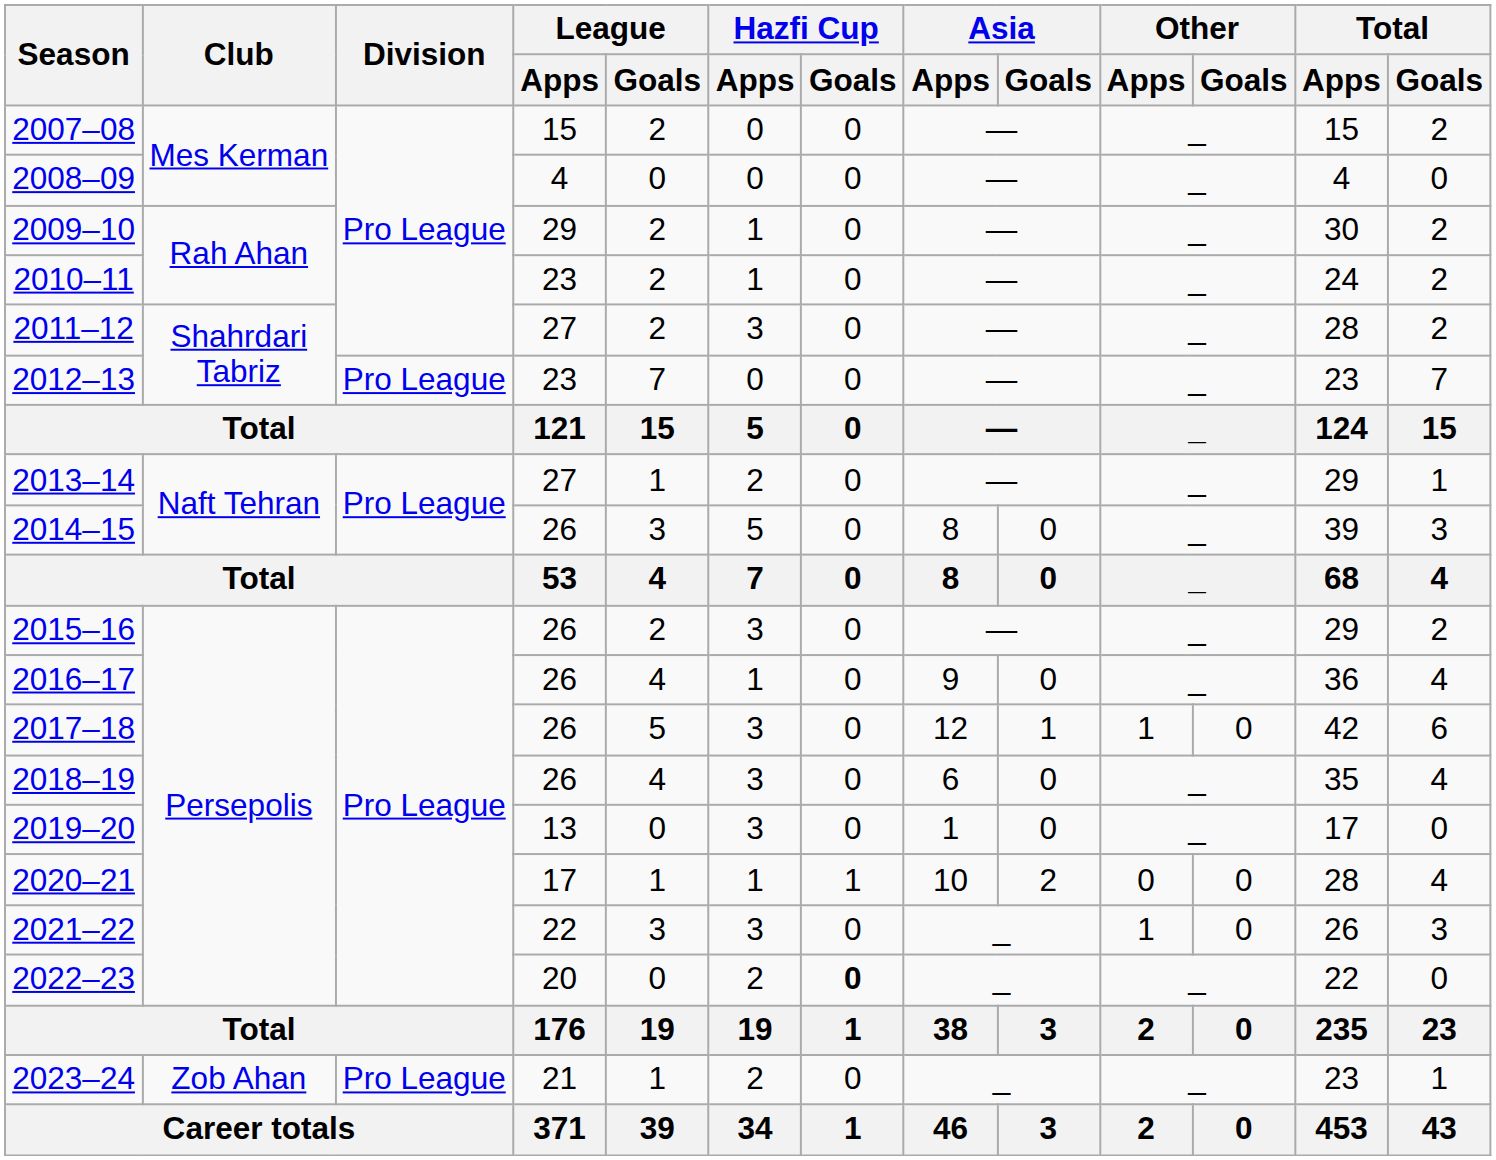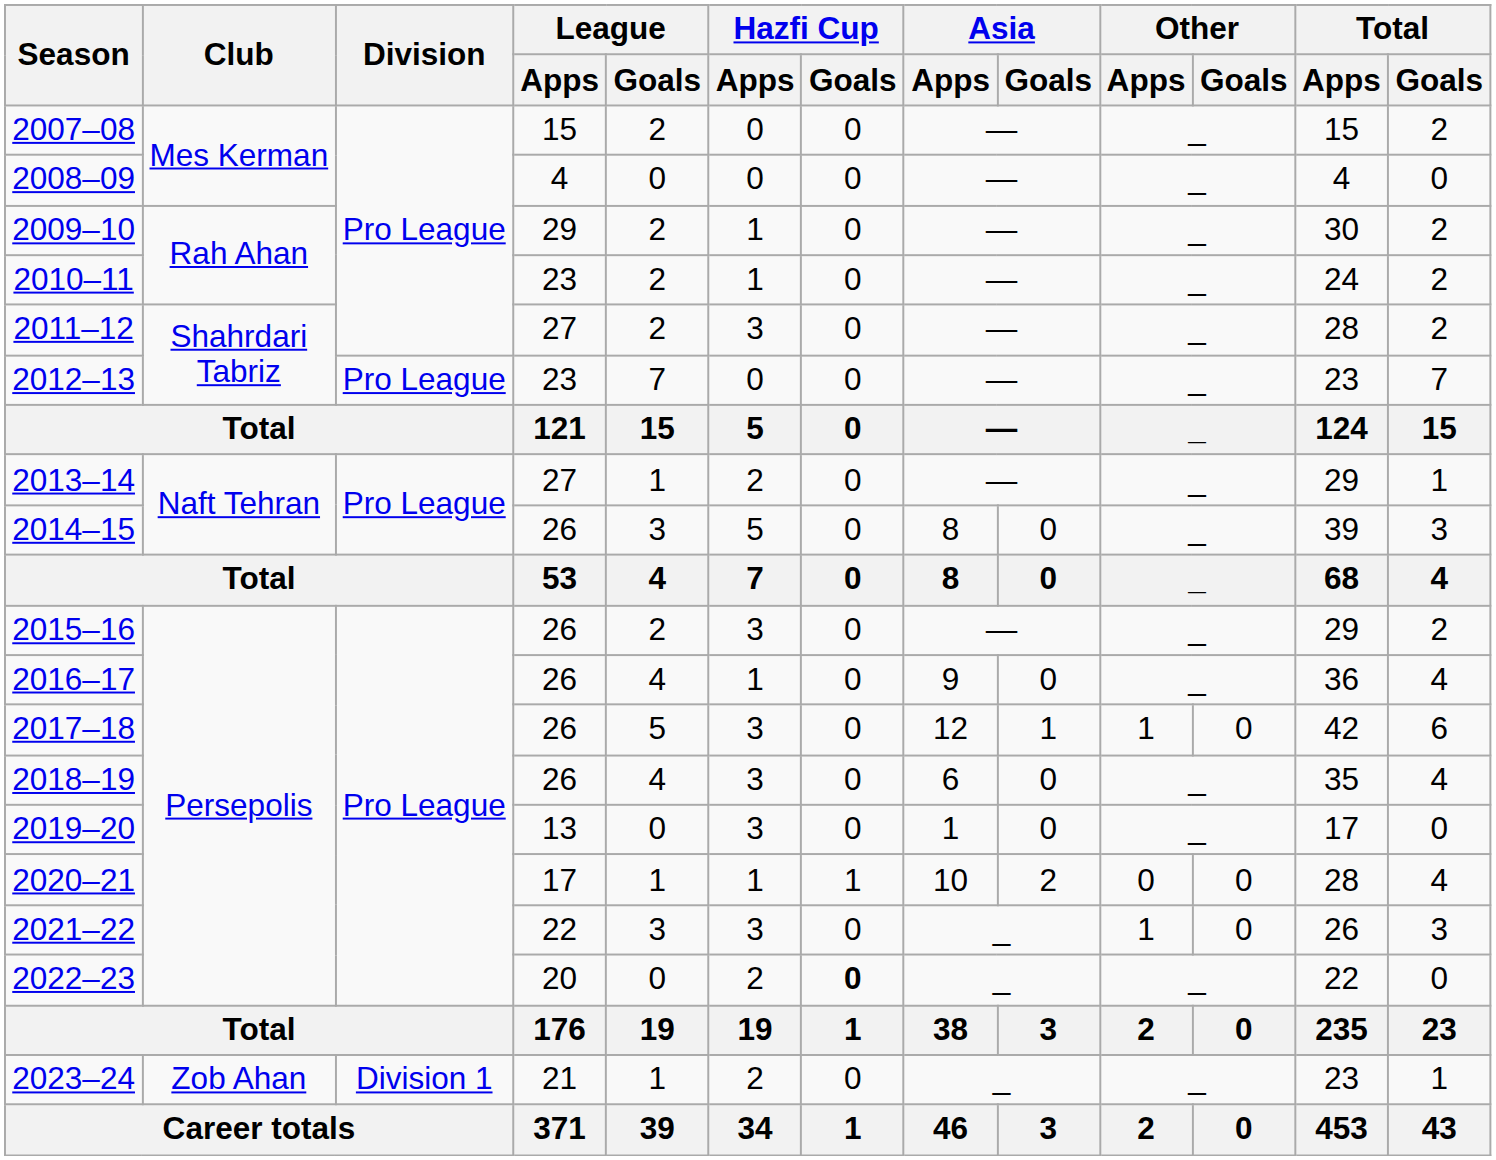 <table class="wikitable" style="text-align: center;">
 <tr>
 <th rowspan=2>Season</th>
 <th rowspan=2>Club</th>
 <th rowspan=2>Division</th>
 <th colspan=2>League</th>
 <th colspan=2><a href='#'>Hazfi Cup</a></th>
 <th colspan=2><a href='#'>Asia</a></th>
 <th colspan="2">Other</th>
 <th colspan=2>Total</th>
 </tr>
 <tr>
 <th>Apps</th>
 <th>Goals</th>
 <th>Apps</th>
 <th>Goals</th>
 <th>Apps</th>
 <th>Goals</th>
 <th>Apps</th>
 <th>Goals</th>
 <th>Apps</th>
 <th>Goals</th>
 </tr>
 <tr>
 <td><a href='#'>2007–08</a></td>
 <td rowspan="2"><a href='#'>Mes Kerman</a></td>
 <td rowspan="5"><a href='#'>Pro League</a></td>
 <td>15</td>
 <td>2</td>
 <td>0</td>
 <td>0</td>
 <td colspan=2>—</td>
 <td colspan="2">_</td>
 <td>15</td>
 <td>2</td>
 </tr>
 <tr>
 <td><a href='#'>2008–09</a></td>
 <td>4</td>
 <td>0</td>
 <td>0</td>
 <td>0</td>
 <td colspan=2>—</td>
 <td colspan="2">_</td>
 <td>4</td>
 <td>0</td>
 </tr>
 <tr>
 <td><a href='#'>2009–10</a></td>
 <td rowspan=2><a href='#'>Rah Ahan</a></td>
 <td>29</td>
 <td>2</td>
 <td>1</td>
 <td>0</td>
 <td colspan=2>—</td>
 <td colspan="2">_</td>
 <td>30</td>
 <td>2</td>
 </tr>
 <tr>
 <td><a href='#'>2010–11</a></td>
 <td>23</td>
 <td>2</td>
 <td>1</td>
 <td>0</td>
 <td colspan=2>—</td>
 <td colspan="2">_</td>
 <td>24</td>
 <td>2</td>
 </tr>
 <tr>
 <td><a href='#'>2011–12</a></td>
 <td rowspan=2><a href='#'>Shahrdari<br>Tabriz</a></td>
 <td>27</td>
 <td>2</td>
 <td>3</td>
 <td>0</td>
 <td colspan=2>—</td>
 <td colspan="2">_</td>
 <td>28</td>
 <td>2</td>
 </tr>
 <tr>
 <td><a href='#'>2012–13</a></td>
 <td><a href='#'>Pro League</a></td>
 <td>23</td>
 <td>7</td>
 <td>0</td>
 <td>0</td>
 <td colspan=2>—</td>
 <td colspan="2">_</td>
 <td>23</td>
 <td>7</td>
 </tr>
 <tr>
 <th colspan="3">Total</th>
 <th>121</th>
 <th>15</th>
 <th>5</th>
 <th>0</th>
 <th colspan=2>—</th>
 <th colspan="2">_</th>
 <th>124</th>
 <th>15</th>
 </tr>
 <tr>
 <td><a href='#'>2013–14</a></td>
 <td rowspan="2"><a href='#'>Naft Tehran</a></td>
 <td rowspan="2"><a href='#'>Pro League</a></td>
 <td>27</td>
 <td>1</td>
 <td>2</td>
 <td>0</td>
 <td colspan=2>—</td>
 <td colspan="2">_</td>
 <td>29</td>
 <td>1</td>
 </tr>
 <tr>
 <td><a href='#'>2014–15</a></td>
 <td>26</td>
 <td>3</td>
 <td>5</td>
 <td>0</td>
 <td>8</td>
 <td>0</td>
 <td colspan="2">_</td>
 <td>39</td>
 <td>3</td>
 </tr>
 <tr>
 <th colspan="3">Total</th>
 <th>53</th>
 <th>4</th>
 <th>7</th>
 <th>0</th>
 <th>8</th>
 <th>0</th>
 <th colspan="2">_</th>
 <th>68</th>
 <th>4</th>
 </tr>
 <tr>
 <td><a href='#'>2015–16</a></td>
 <td rowspan="8"><a href='#'>Persepolis</a></td>
 <td rowspan="8"><a href='#'>Pro League</a></td>
 <td>26</td>
 <td>2</td>
 <td>3</td>
 <td>0</td>
 <td colspan=2>—</td>
 <td colspan="2">_</td>
 <td>29</td>
 <td>2</td>
 </tr>
 <tr>
 <td><a href='#'>2016–17</a></td>
 <td>26</td>
 <td>4</td>
 <td>1</td>
 <td>0</td>
 <td>9</td>
 <td>0</td>
 <td colspan="2">_</td>
 <td>36</td>
 <td>4</td>
 </tr>
 <tr>
 <td><a href='#'>2017–18</a></td>
 <td>26</td>
 <td>5</td>
 <td>3</td>
 <td>0</td>
 <td>12</td>
 <td>1</td>
 <td>1</td>
 <td>0</td>
 <td>42</td>
 <td>6</td>
 </tr>
 <tr>
 <td><a href='#'>2018–19</a></td>
 <td>26</td>
 <td>4</td>
 <td>3</td>
 <td>0</td>
 <td>6</td>
 <td>0</td>
 <td colspan="2">_</td>
 <td>35</td>
 <td>4</td>
 </tr>
 <tr>
 <td><a href='#'>2019–20</a></td>
 <td>13</td>
 <td>0</td>
 <td>3</td>
 <td>0</td>
 <td>1</td>
 <td>0</td>
 <td colspan="2">_</td>
 <td>17</td>
 <td>0</td>
 </tr>
 <tr>
 <td><a href='#'>2020–21</a></td>
 <td>17</td>
 <td>1</td>
 <td>1</td>
 <td>1</td>
 <td>10</td>
 <td>2</td>
 <td>0</td>
 <td>0</td>
 <td>28</td>
 <td>4</td>
 </tr>
 <tr>
 <td><a href='#'>2021–22</a></td>
 <td>22</td>
 <td>3</td>
 <td>3</td>
 <td>0</td>
 <td colspan="2">_</td>
 <td>1</td>
 <td>0</td>
 <td>26</td>
 <td>3</td>
 </tr>
 <tr>
 <td><a href='#'>2022–23</a></td>
 <td>20</td>
 <td>0</td>
 <td>2</td>
 <td><strong>0</strong></td>
 <td colspan="2">_</td>
 <td colspan="2">_</td>
 <td>22</td>
 <td>0</td>
 </tr>
 <tr>
 <th colspan="3">Total</th>
 <th>176</th>
 <th>19</th>
 <th>19</th>
 <th>1</th>
 <th>38</th>
 <th>3</th>
 <th>2</th>
 <th>0</th>
 <th>235</th>
 <th>23</th>
 </tr>
 <tr>
 <td><a href='#'>2023–24</a></td>
 <td><a href='#'>Zob Ahan</a></td>
-<td><a href='#'>Pro League</a></td>
+<td><a href='#'>Division 1</a></td>
 <td>21</td>
 <td>1</td>
 <td>2</td>
 <td>0</td>
 <td colspan="2">_</td>
 <td colspan="2">_</td>
 <td>23</td>
 <td>1</td>
 </tr>
 <tr>
 <th colspan="3">Career totals</th>
 <th>371</th>
 <th>39</th>
 <th>34</th>
 <th>1</th>
 <th>46</th>
 <th>3</th>
 <th>2</th>
 <th>0</th>
 <th>453</th>
 <th>43</th>
 </tr>
 </table>
